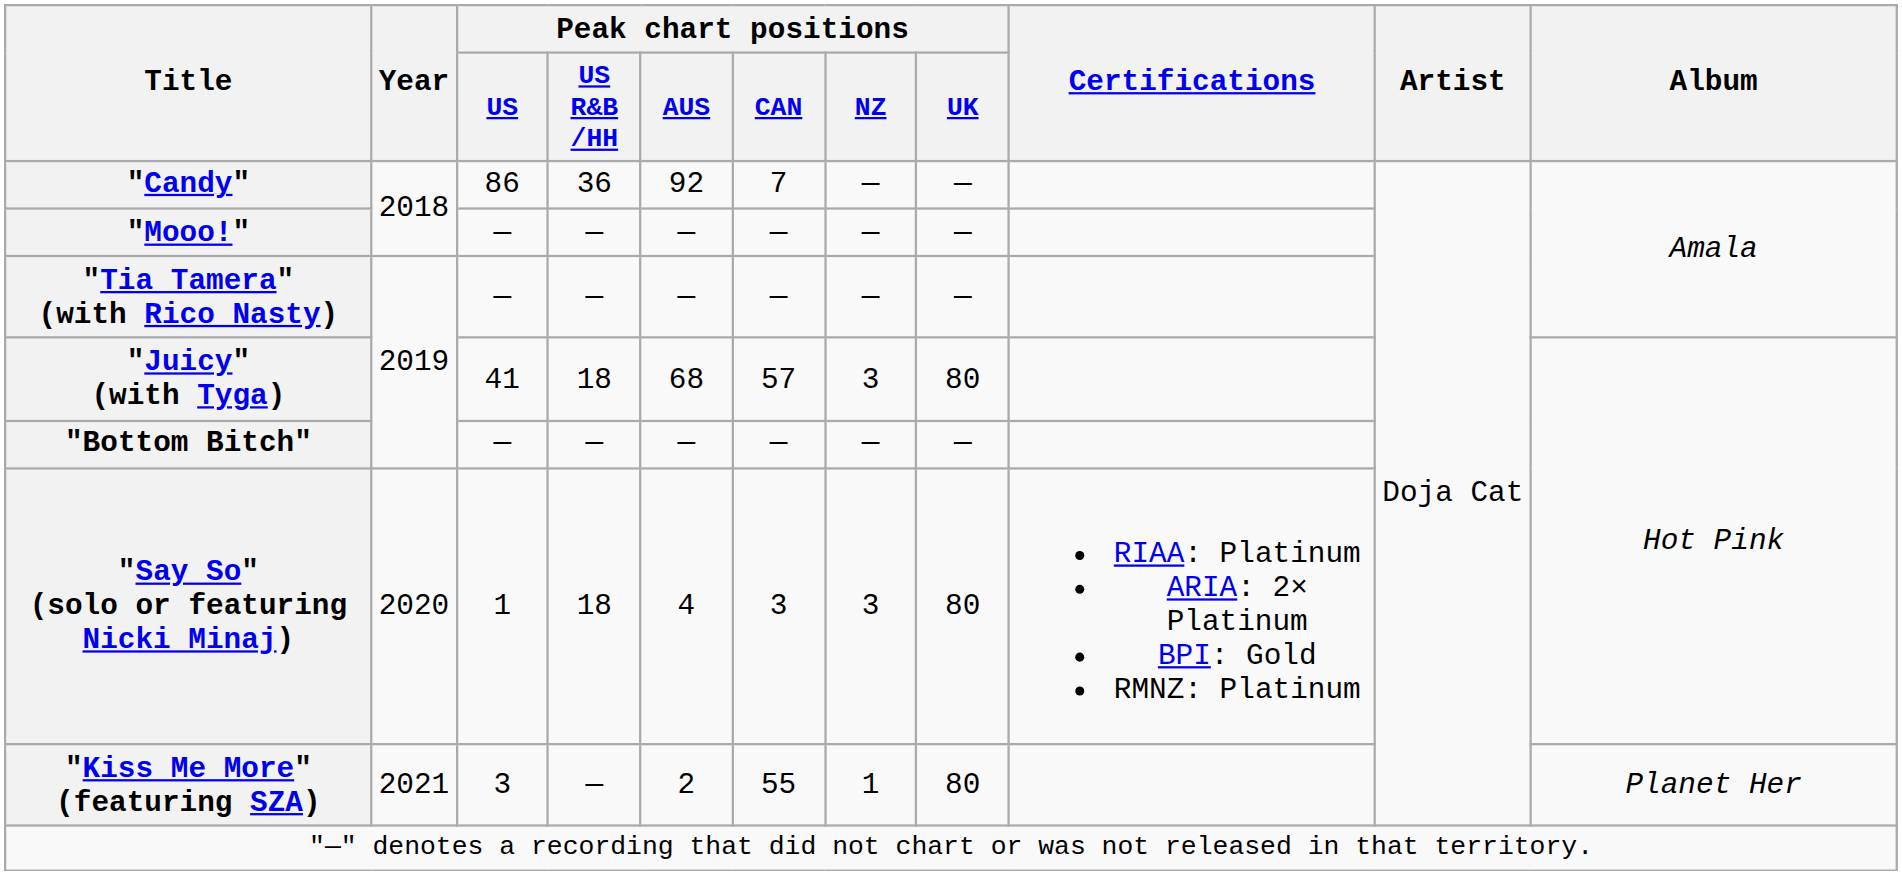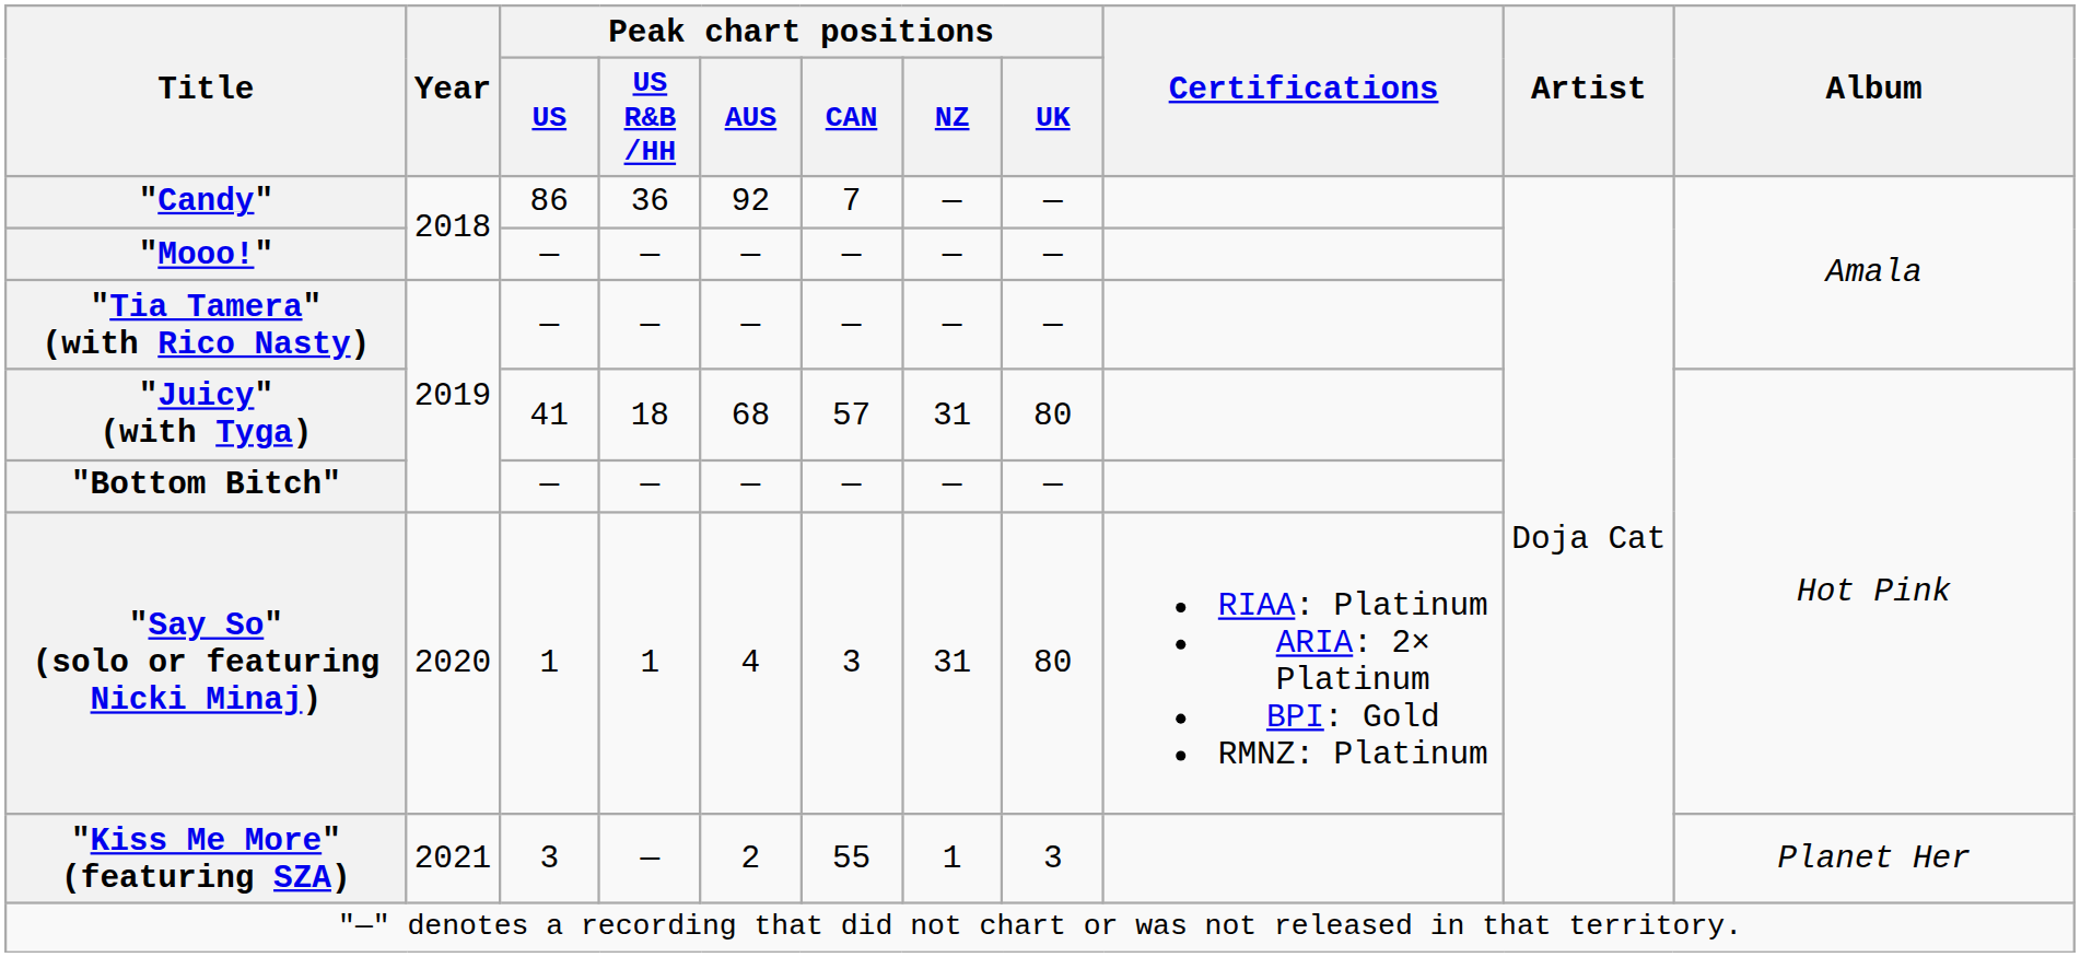 <table class="wikitable plainrowheaders" style="text-align:center;">
 <tr>
 <th rowspan="2" scope="col" style="width:12em;">Title</th>
 <th rowspan="2" scope="col" style="width:1em;">Year</th>
 <th colspan="6" scope="col">Peak chart positions</th>
 <th rowspan="2" scope="col" style="width:12em;"><a href='#'>Certifications</a></th>
 <th rowspan="2">Artist</th>
 <th rowspan="2" scope="col" style="width:12em;">Album</th>
 </tr>
 <tr>
 <th scope="col" style="width:3em;font-size:90%;"><a href='#'>US</a><br></th>
 <th scope="col" style="width:3em;font-size:90%;"><a href='#'>US<br>R&B<br>/HH</a><br></th>
 <th scope="col" style="width:3em;font-size:90%;"><a href='#'>AUS</a><br></th>
 <th scope="col" style="width:3em;font-size:90%;"><a href='#'>CAN</a><br></th>
 <th scope="col" style="width:3em;font-size:90%;"><a href='#'>NZ</a><br></th>
 <th scope="col" style="width:3em;font-size:90%;"><a href='#'>UK</a><br></th>
 </tr>
 <tr>
 <th scope="row">"<a href='#'>Candy</a>"</th>
 <td rowspan="2">2018</td>
 <td>86</td>
 <td>36</td>
 <td>92</td>
 <td>7</td>
 <td>—</td>
 <td>—</td>
 <td></td>
 <td rowspan="7">Doja Cat</td>
 <td rowspan="3"><em>Amala</em></td>
 </tr>
 <tr>
 <th scope="row">"<a href='#'>Mooo!</a>"</th>
 <td>—</td>
 <td>—</td>
 <td>—</td>
 <td>—</td>
 <td>—</td>
 <td>—</td>
 <td></td>
 </tr>
 <tr>
 <th scope="row">"<a href='#'>Tia Tamera</a>"<br><span>(with <a href='#'>Rico Nasty</a>)</span></th>
 <td rowspan="3">2019</td>
 <td>—</td>
 <td>—</td>
 <td>—</td>
 <td>—</td>
 <td>—</td>
 <td>—</td>
 <td></td>
 </tr>
 <tr>
 <th scope="row">"<a href='#'>Juicy</a>"<br><span>(with <a href='#'>Tyga</a>)</span></th>
 <td>41</td>
 <td>18</td>
 <td>68</td>
 <td>57</td>
-<td>3</td>
+<td>31</td>
 <td>80</td>
 <td></td>
 <td rowspan="3"><em>Hot Pink</em></td>
 </tr>
 <tr>
 <th scope="row">"Bottom Bitch"</th>
 <td>—</td>
 <td>—</td>
 <td>—</td>
 <td>—</td>
 <td>—</td>
 <td>—</td>
 <td></td>
 </tr>
 <tr>
 <th scope="row">"<a href='#'>Say So</a>"<br><span>(solo or featuring <a href='#'>Nicki Minaj</a>)</span></th>
 <td>2020</td>
 <td>1</td>
-<td>18</td>
+<td>1</td>
 <td>4</td>
 <td>3</td>
-<td>3</td>
+<td>31</td>
 <td>80</td>
 <td><br><ul><li><a href='#'>RIAA</a>: Platinum</li><li><a href='#'>ARIA</a>: 2× Platinum</li><li><a href='#'>BPI</a>: Gold</li><li>RMNZ: Platinum</li></ul></td>
 </tr>
 <tr>
 <th scope="row">"<a href='#'>Kiss Me More</a>"<br><span>(featuring <a href='#'>SZA</a>)</span></th>
 <td>2021</td>
 <td>3</td>
 <td>—</td>
 <td>2</td>
 <td>55</td>
 <td>1</td>
-<td>80</td>
+<td>3</td>
 <td></td>
 <td><em>Planet Her</em></td>
 </tr>
 <tr>
 <td colspan="14" style="font-size:90%">"—" denotes a recording that did not chart or was not released in that territory.</td>
 </tr>
 </table>
